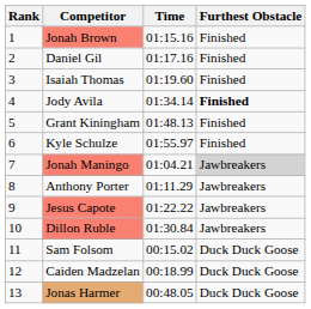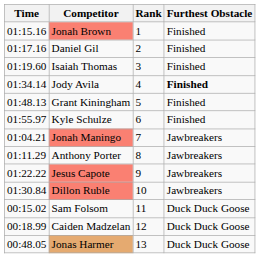 <table class="wikitable sortable mw-collapsible">
 <tr>
+<th>Time</th>
+<th>Competitor</th>
 <th width="5">Rank</th>
-<th>Competitor</th>
-<th>Time</th>
 <th>Furthest Obstacle</th>
 </tr>
 <tr>
+<td>01:15.16</td>
+<td style="background-color:#FA8072">Jonah Brown</td>
 <td>1</td>
-<td style="background-color:#FA8072">Jonah Brown</td>
-<td>01:15.16</td>
 <td>Finished</td>
 </tr>
 <tr>
+<td>01:17.16</td>
+<td>Daniel Gil</td>
 <td>2</td>
-<td>Daniel Gil</td>
-<td>01:17.16</td>
 <td>Finished</td>
 </tr>
 <tr>
+<td>01:19.60</td>
+<td>Isaiah Thomas</td>
 <td>3</td>
-<td>Isaiah Thomas</td>
-<td>01:19.60</td>
 <td>Finished</td>
 </tr>
 <tr>
+<td>01:34.14</td>
+<td>Jody Avila</td>
 <td>4</td>
-<td>Jody Avila</td>
-<td>01:34.14</td>
 <td><strong>Finished</strong></td>
 </tr>
 <tr>
+<td>01:48.13</td>
+<td>Grant Kiningham</td>
 <td>5</td>
-<td>Grant Kiningham</td>
-<td>01:48.13</td>
 <td>Finished</td>
 </tr>
 <tr>
+<td>01:55.97</td>
+<td>Kyle Schulze</td>
 <td>6</td>
-<td>Kyle Schulze</td>
-<td>01:55.97</td>
 <td>Finished</td>
 </tr>
 <tr>
+<td>01:04.21</td>
+<td style="background-color:#FA8072">Jonah Maningo</td>
 <td>7</td>
-<td style="background-color:#FA8072">Jonah Maningo</td>
-<td>01:04.21</td>
-<td style="background: lightgrey;">Jawbreakers</td>
-</tr>
-<tr>
-<td>8</td>
-<td>Anthony Porter</td>
-<td>01:11.29</td>
 <td>Jawbreakers</td>
 </tr>
 <tr>
-<td>9</td>
-<td style="background-color:#FA8072">Jesus Capote</td>
-<td>01:22.22</td>
+<td>01:11.29</td>
+<td>Anthony Porter</td>
+<td>8</td>
 <td>Jawbreakers</td>
 </tr>
 <tr>
-<td>10</td>
-<td style="background-color:#FA8072">Dillon Ruble</td>
-<td>01:30.84</td>
+<td>01:22.22</td>
+<td style="background-color:#FA8072">Jesus Capote</td>
+<td>9</td>
 <td>Jawbreakers</td>
 </tr>
 <tr>
+<td>01:30.84</td>
+<td style="background-color:#FA8072">Dillon Ruble</td>
+<td>10</td>
+<td>Jawbreakers</td>
+</tr>
+<tr>
+<td>00:15.02</td>
+<td>Sam Folsom</td>
 <td>11</td>
-<td>Sam Folsom</td>
-<td>00:15.02</td>
 <td>Duck Duck Goose</td>
 </tr>
 <tr>
+<td>00:18.99</td>
+<td>Caiden Madzelan</td>
 <td>12</td>
-<td>Caiden Madzelan</td>
-<td>00:18.99</td>
 <td>Duck Duck Goose</td>
 </tr>
 <tr>
+<td>00:48.05</td>
+<td style="background-color:#E5AA70">Jonas Harmer</td>
 <td>13</td>
-<td style="background-color:#E5AA70">Jonas Harmer</td>
-<td>00:48.05</td>
 <td>Duck Duck Goose</td>
 </tr>
 </table>
